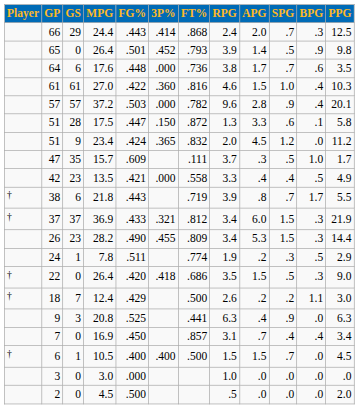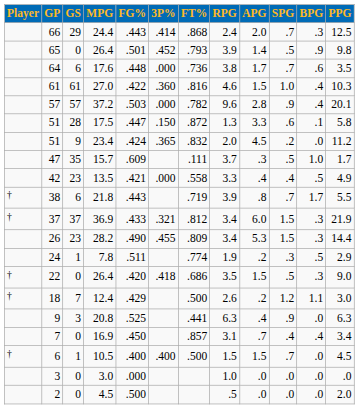 <table class="wikitable sortable" style="text-align:right;">
 <tr>
 <th style="background:#006bb6; color:#fdb927">Player</th>
 <th style="background:#006bb6; color:#fdb927">GP</th>
 <th style="background:#006bb6; color:#fdb927">GS</th>
 <th style="background:#006bb6; color:#fdb927">MPG</th>
 <th style="background:#006bb6; color:#fdb927">FG%</th>
 <th style="background:#006bb6; color:#fdb927">3P%</th>
 <th style="background:#006bb6; color:#fdb927">FT%</th>
 <th style="background:#006bb6; color:#fdb927">RPG</th>
 <th style="background:#006bb6; color:#fdb927">APG</th>
 <th style="background:#006bb6; color:#fdb927">SPG</th>
 <th style="background:#006bb6; color:#fdb927">BPG</th>
 <th style="background:#006bb6; color:#fdb927">PPG</th>
 </tr>
 <tr>
 <td style="text-align:left;"></td>
 <td>66</td>
 <td>29</td>
 <td>24.4</td>
 <td>.443</td>
 <td>.414</td>
 <td>.868</td>
 <td>2.4</td>
 <td>2.0</td>
 <td>.7</td>
 <td>.3</td>
 <td>12.5</td>
 </tr>
 <tr>
 <td style="text-align:left;"></td>
 <td>65</td>
 <td>0</td>
 <td>26.4</td>
 <td>.501</td>
 <td>.452</td>
 <td>.793</td>
 <td>3.9</td>
 <td>1.4</td>
 <td>.5</td>
 <td>.9</td>
 <td>9.8</td>
 </tr>
 <tr>
 <td style="text-align:left;"></td>
 <td>64</td>
 <td>6</td>
 <td>17.6</td>
 <td>.448</td>
 <td>.000</td>
 <td>.736</td>
 <td>3.8</td>
 <td>1.7</td>
 <td>.7</td>
 <td>.6</td>
 <td>3.5</td>
 </tr>
 <tr>
 <td style="text-align:left;"></td>
 <td>61</td>
 <td>61</td>
 <td>27.0</td>
 <td>.422</td>
 <td>.360</td>
 <td>.816</td>
 <td>4.6</td>
 <td>1.5</td>
 <td>1.0</td>
 <td>.4</td>
 <td>10.3</td>
 </tr>
 <tr>
 <td style="text-align:left;"></td>
 <td>57</td>
 <td>57</td>
 <td>37.2</td>
 <td>.503</td>
 <td>.000</td>
 <td>.782</td>
 <td>9.6</td>
 <td>2.8</td>
 <td>.9</td>
 <td>.4</td>
 <td>20.1</td>
 </tr>
 <tr>
 <td style="text-align:left;"></td>
 <td>51</td>
 <td>28</td>
 <td>17.5</td>
 <td>.447</td>
 <td>.150</td>
 <td>.872</td>
 <td>1.3</td>
 <td>3.3</td>
 <td>.6</td>
 <td>.1</td>
 <td>5.8</td>
 </tr>
 <tr>
 <td style="text-align:left;"></td>
 <td>51</td>
 <td>9</td>
 <td>23.4</td>
 <td>.424</td>
 <td>.365</td>
 <td>.832</td>
 <td>2.0</td>
 <td>4.5</td>
-<td>1.2</td>
+<td>.2</td>
 <td>.0</td>
 <td>11.2</td>
 </tr>
 <tr>
 <td style="text-align:left;"></td>
 <td>47</td>
 <td>35</td>
 <td>15.7</td>
 <td>.609</td>
 <td></td>
 <td>.111</td>
 <td>3.7</td>
 <td>.3</td>
 <td>.5</td>
 <td>1.0</td>
 <td>1.7</td>
 </tr>
 <tr>
 <td style="text-align:left;"></td>
 <td>42</td>
 <td>23</td>
 <td>13.5</td>
 <td>.421</td>
 <td>.000</td>
 <td>.558</td>
 <td>3.3</td>
 <td>.4</td>
 <td>.4</td>
 <td>.5</td>
 <td>4.9</td>
 </tr>
 <tr>
 <td style="text-align:left;"><sup>†</sup></td>
 <td>38</td>
 <td>6</td>
 <td>21.8</td>
 <td>.443</td>
 <td></td>
 <td>.719</td>
 <td>3.9</td>
 <td>.8</td>
 <td>.7</td>
 <td>1.7</td>
 <td>5.5</td>
 </tr>
 <tr>
 <td style="text-align:left;"><sup>†</sup></td>
 <td>37</td>
 <td>37</td>
 <td>36.9</td>
 <td>.433</td>
 <td>.321</td>
 <td>.812</td>
 <td>3.4</td>
 <td>6.0</td>
 <td>1.5</td>
 <td>.3</td>
 <td>21.9</td>
 </tr>
 <tr>
 <td style="text-align:left;"></td>
 <td>26</td>
 <td>23</td>
 <td>28.2</td>
 <td>.490</td>
 <td>.455</td>
 <td>.809</td>
 <td>3.4</td>
 <td>5.3</td>
 <td>1.5</td>
 <td>.3</td>
 <td>14.4</td>
 </tr>
 <tr>
 <td style="text-align:left;"></td>
 <td>24</td>
 <td>1</td>
 <td>7.8</td>
 <td>.511</td>
 <td></td>
 <td>.774</td>
 <td>1.9</td>
 <td>.2</td>
 <td>.3</td>
 <td>.5</td>
 <td>2.9</td>
 </tr>
 <tr>
 <td style="text-align:left;"><sup>†</sup></td>
 <td>22</td>
 <td>0</td>
 <td>26.4</td>
 <td>.420</td>
 <td>.418</td>
 <td>.686</td>
 <td>3.5</td>
 <td>1.5</td>
 <td>.5</td>
 <td>.3</td>
 <td>9.0</td>
 </tr>
 <tr>
 <td style="text-align:left;"><sup>†</sup></td>
 <td>18</td>
 <td>7</td>
 <td>12.4</td>
 <td>.429</td>
 <td></td>
 <td>.500</td>
 <td>2.6</td>
 <td>.2</td>
-<td>.2</td>
+<td>1.2</td>
 <td>1.1</td>
 <td>3.0</td>
 </tr>
 <tr>
 <td style="text-align:left;"></td>
 <td>9</td>
 <td>3</td>
 <td>20.8</td>
 <td>.525</td>
 <td></td>
 <td>.441</td>
 <td>6.3</td>
 <td>.4</td>
 <td>.9</td>
 <td>.0</td>
 <td>6.3</td>
 </tr>
 <tr>
 <td style="text-align:left;"></td>
 <td>7</td>
 <td>0</td>
 <td>16.9</td>
 <td>.450</td>
 <td></td>
 <td>.857</td>
 <td>3.1</td>
 <td>.7</td>
 <td>.4</td>
 <td>.4</td>
 <td>3.4</td>
 </tr>
 <tr>
 <td style="text-align:left;"><sup>†</sup></td>
 <td>6</td>
 <td>1</td>
 <td>10.5</td>
 <td>.400</td>
 <td>.400</td>
 <td>.500</td>
 <td>1.5</td>
 <td>1.5</td>
 <td>.7</td>
 <td>.0</td>
 <td>4.5</td>
 </tr>
 <tr>
 <td style="text-align:left;"></td>
 <td>3</td>
 <td>0</td>
 <td>3.0</td>
 <td>.000</td>
 <td></td>
 <td></td>
 <td>1.0</td>
 <td>.0</td>
 <td>.0</td>
 <td>.0</td>
 <td>.0</td>
 </tr>
 <tr>
 <td style="text-align:left;"></td>
 <td>2</td>
 <td>0</td>
 <td>4.5</td>
 <td>.500</td>
 <td></td>
 <td></td>
 <td>.5</td>
 <td>.0</td>
 <td>.0</td>
 <td>.0</td>
 <td>2.0</td>
 </tr>
 </table>
